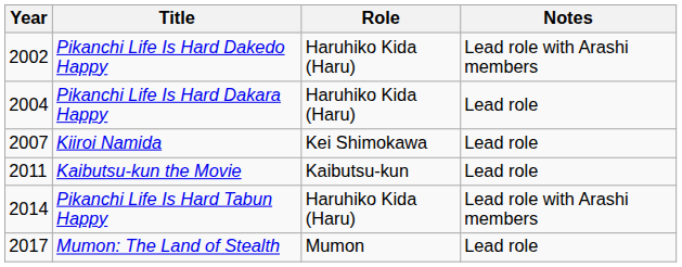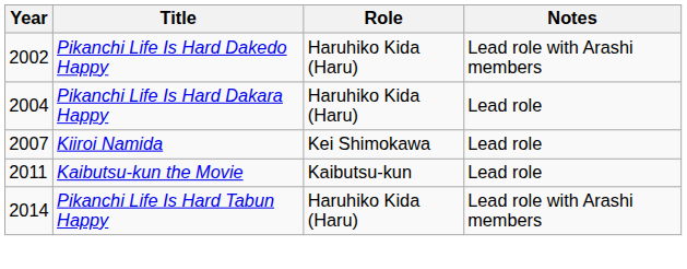 <table class="wikitable sortable">
 <tr>
 <th>Year</th>
 <th>Title</th>
 <th>Role</th>
 <th class="unsortable">Notes</th>
 </tr>
 <tr>
 <td>2002</td>
 <td><em><a href='#'>Pikanchi Life Is Hard Dakedo Happy</a></em></td>
 <td>Haruhiko Kida (Haru)</td>
 <td>Lead role with Arashi members</td>
 </tr>
 <tr>
 <td>2004</td>
 <td><em><a href='#'>Pikanchi Life Is Hard Dakara Happy</a></em></td>
 <td>Haruhiko Kida (Haru)</td>
 <td>Lead role</td>
 </tr>
 <tr>
 <td>2007</td>
 <td><em><a href='#'>Kiiroi Namida</a></em></td>
 <td>Kei Shimokawa</td>
 <td>Lead role</td>
 </tr>
 <tr>
 <td>2011</td>
 <td><em><a href='#'>Kaibutsu-kun the Movie</a></em></td>
 <td>Kaibutsu-kun</td>
 <td>Lead role</td>
 </tr>
 <tr>
 <td>2014</td>
 <td><em><a href='#'>Pikanchi Life Is Hard Tabun Happy</a></em></td>
 <td>Haruhiko Kida (Haru)</td>
 <td>Lead role with Arashi members</td>
 </tr>
-<tr>
-<td>2017</td>
-<td><em><a href='#'>Mumon: The Land of Stealth</a></em></td>
-<td>Mumon</td>
-<td>Lead role</td>
-</tr>
 </table>
